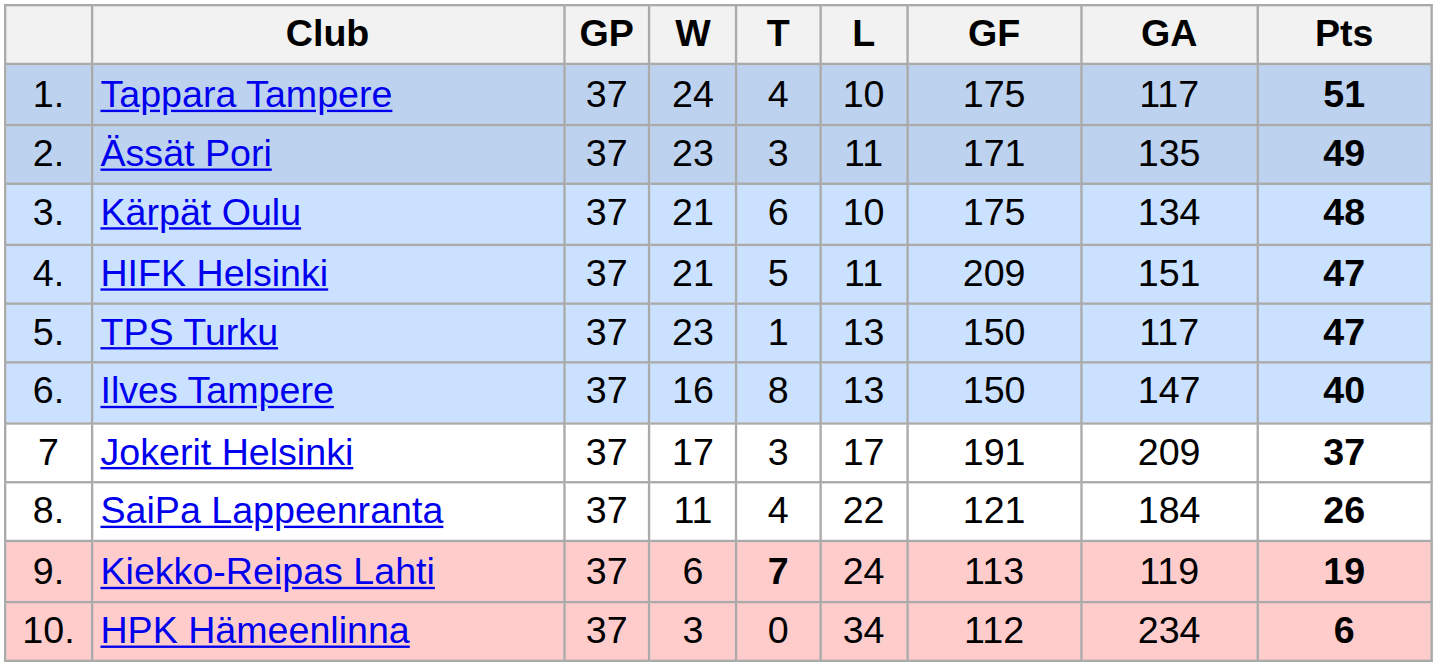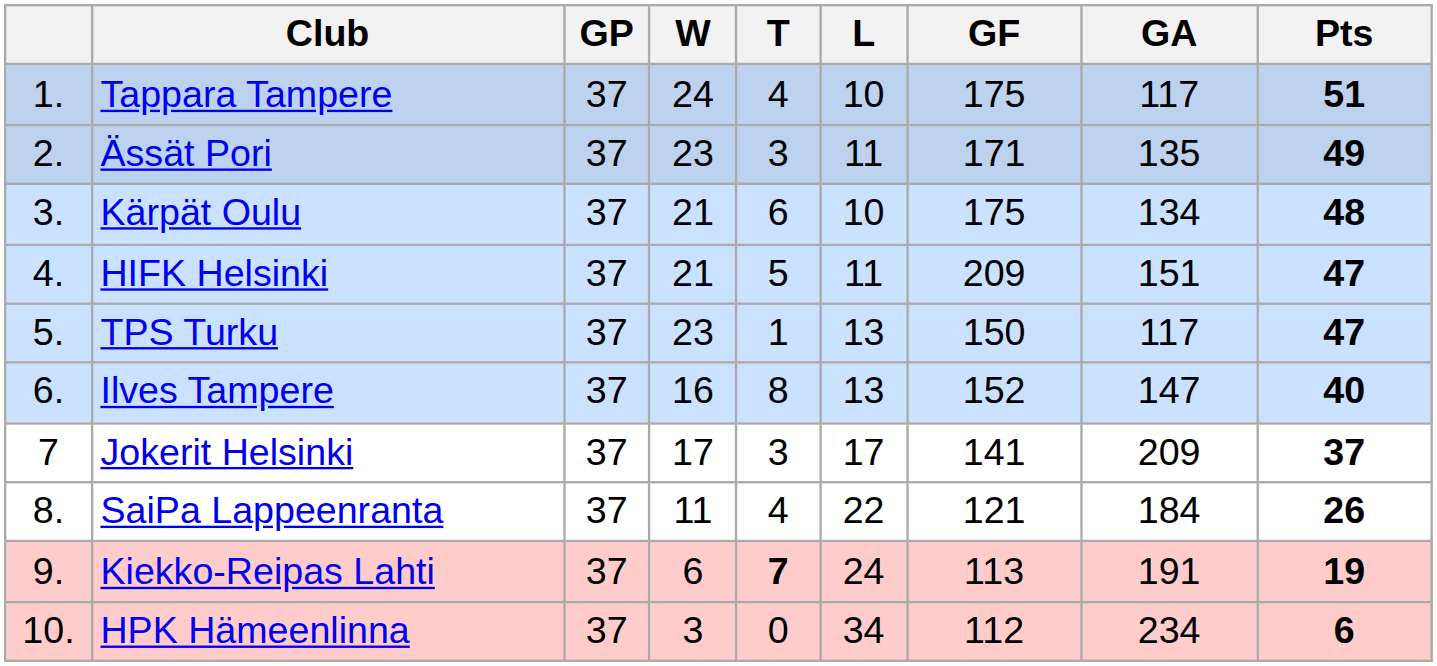 <table class="wikitable">
 <tr>
 <th width="30"></th>
 <th width="200">Club</th>
 <th width="30">GP</th>
 <th width="30">W</th>
 <th width="30">T</th>
 <th width="30">L</th>
 <th width="70">GF</th>
 <th width="70">GA</th>
 <th width="70">Pts</th>
 </tr>
 <tr bgcolor="#BCD2EE" align="center">
 <td>1.</td>
 <td align="left"><a href='#'>Tappara Tampere</a></td>
 <td>37</td>
 <td>24</td>
 <td>4</td>
 <td>10</td>
 <td>175</td>
 <td>117</td>
 <td><strong>51</strong></td>
 </tr>
 <tr bgcolor="#BCD2EE" align="center">
 <td>2.</td>
 <td align="left"><a href='#'>Ässät Pori</a></td>
 <td>37</td>
 <td>23</td>
 <td>3</td>
 <td>11</td>
 <td>171</td>
 <td>135</td>
 <td><strong>49</strong></td>
 </tr>
 <tr bgcolor="#CAE1FF" align="center">
 <td>3.</td>
 <td align="left"><a href='#'>Kärpät Oulu</a></td>
 <td>37</td>
 <td>21</td>
 <td>6</td>
 <td>10</td>
 <td>175</td>
 <td>134</td>
 <td><strong>48</strong></td>
 </tr>
 <tr bgcolor="#CAE1FF" align="center">
 <td>4.</td>
 <td align="left"><a href='#'>HIFK Helsinki</a></td>
 <td>37</td>
 <td>21</td>
 <td>5</td>
 <td>11</td>
 <td>209</td>
 <td>151</td>
 <td><strong>47</strong></td>
 </tr>
 <tr bgcolor="#CAE1FF" align="center">
 <td>5.</td>
 <td align="left"><a href='#'>TPS Turku</a></td>
 <td>37</td>
 <td>23</td>
 <td>1</td>
 <td>13</td>
 <td>150</td>
 <td>117</td>
 <td><strong>47</strong></td>
 </tr>
 <tr bgcolor="#CAE1FF" align="center">
 <td>6.</td>
 <td align="left"><a href='#'>Ilves Tampere</a></td>
 <td>37</td>
 <td>16</td>
 <td>8</td>
 <td>13</td>
-<td>150</td>
+<td>152</td>
 <td>147</td>
 <td><strong>40</strong></td>
 </tr>
 <tr bgcolor="#FFFFFF" align="center">
 <td>7</td>
 <td align="left"><a href='#'>Jokerit Helsinki</a></td>
 <td>37</td>
 <td>17</td>
 <td>3</td>
 <td>17</td>
-<td>191</td>
+<td>141</td>
 <td>209</td>
 <td><strong>37</strong></td>
 </tr>
 <tr bgcolor="#FFFFFF" align="center">
 <td>8.</td>
 <td align="left"><a href='#'>SaiPa Lappeenranta</a></td>
 <td>37</td>
 <td>11</td>
 <td>4</td>
 <td>22</td>
 <td>121</td>
 <td>184</td>
 <td><strong>26</strong></td>
 </tr>
 <tr bgcolor="#ffcccc" align="center">
 <td>9.</td>
 <td align="left"><a href='#'>Kiekko-Reipas Lahti</a></td>
 <td>37</td>
 <td>6</td>
 <td><strong>7</strong></td>
 <td>24</td>
 <td>113</td>
-<td>119</td>
+<td>191</td>
 <td><strong>19</strong></td>
 </tr>
 <tr bgcolor="#ffcccc" align="center">
 <td>10.</td>
 <td align="left"><a href='#'>HPK Hämeenlinna</a></td>
 <td>37</td>
 <td>3</td>
 <td>0</td>
 <td>34</td>
 <td>112</td>
 <td>234</td>
 <td><strong>6</strong></td>
 </tr>
 </table>
